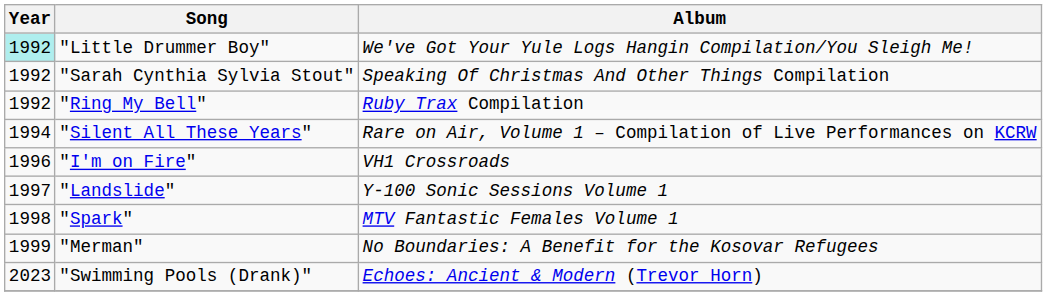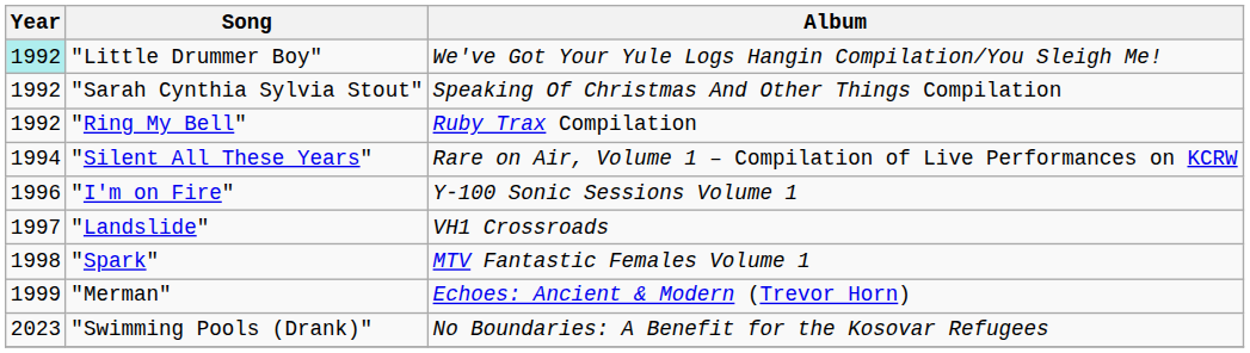 <table class="wikitable" style="text-align:center">
 <tr>
 <th style="vertical-align:bottom">Year</th>
 <th style="vertical-align:bottom">Song</th>
 <th style="vertical-align:bottom">Album</th>
 </tr>
 <tr>
 <td style="background: paleturquoise;">1992</td>
 <td style="text-align: left">"Little Drummer Boy"</td>
 <td style="text-align: left"><em>We've Got Your Yule Logs Hangin Compilation/You Sleigh Me!</em></td>
 </tr>
 <tr>
 <td>1992</td>
 <td style="text-align: left">"Sarah Cynthia Sylvia Stout"</td>
 <td style="text-align: left"><em>Speaking Of Christmas And Other Things</em> Compilation</td>
 </tr>
 <tr>
 <td>1992</td>
 <td style="text-align: left">"<a href='#'>Ring My Bell</a>"</td>
 <td style="text-align: left"><em><a href='#'>Ruby Trax</a></em> Compilation</td>
 </tr>
 <tr>
 <td>1994</td>
 <td style="text-align: left">"<a href='#'>Silent All These Years</a>"</td>
 <td style="text-align: left"><em>Rare on Air, Volume 1</em> – Compilation of Live Performances on <a href='#'>KCRW</a></td>
 </tr>
 <tr>
 <td>1996</td>
 <td style="text-align: left">"<a href='#'>I'm on Fire</a>"</td>
-<td style="text-align: left"><em>VH1 Crossroads</em></td>
+<td style="text-align: left"><em>Y-100 Sonic Sessions Volume 1</em></td>
 </tr>
 <tr>
 <td>1997</td>
 <td style="text-align: left">"<a href='#'>Landslide</a>"</td>
-<td style="text-align: left"><em>Y-100 Sonic Sessions Volume 1</em></td>
+<td style="text-align: left"><em>VH1 Crossroads</em></td>
 </tr>
 <tr>
 <td>1998</td>
 <td style="text-align: left">"<a href='#'>Spark</a>"</td>
 <td style="text-align: left"><em><a href='#'>MTV</a> Fantastic Females Volume 1</em></td>
 </tr>
 <tr>
 <td>1999</td>
 <td style="text-align: left">"Merman"</td>
-<td style="text-align: left"><em>No Boundaries: A Benefit for the Kosovar Refugees</em></td>
+<td style="text-align: left"><em><a href='#'>Echoes: Ancient & Modern</a></em> (<a href='#'>Trevor Horn</a>)</td>
 </tr>
 <tr>
 <td>2023</td>
 <td style="text-align: left">"Swimming Pools (Drank)"</td>
-<td style="text-align: left"><em><a href='#'>Echoes: Ancient & Modern</a></em> (<a href='#'>Trevor Horn</a>)</td>
+<td style="text-align: left"><em>No Boundaries: A Benefit for the Kosovar Refugees</em></td>
 </tr>
 <tr>
 </tr>
 </table>
